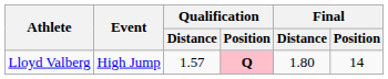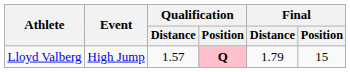 <table class=wikitable style="font-size:90%">
 <tr>
 <th rowspan=2>Athlete</th>
 <th rowspan=2>Event</th>
 <th colspan=2>Qualification</th>
 <th colspan=2>Final</th>
 </tr>
 <tr style="font-size:95%">
 <th>Distance</th>
 <th>Position</th>
 <th>Distance</th>
 <th>Position</th>
 </tr>
 <tr align=center>
 <td align=left><a href='#'>Lloyd Valberg</a></td>
 <td align=left><a href='#'>High Jump</a></td>
 <td>1.57</td>
 <td style="background: pink;"><strong>Q</strong></td>
-<td>1.80</td>
-<td>14</td>
+<td>1.79</td>
+<td>15</td>
 </tr>
 </table>
